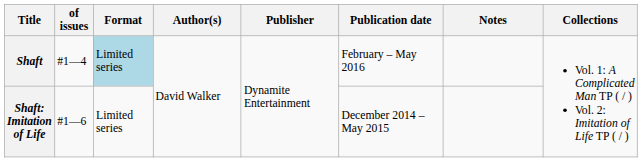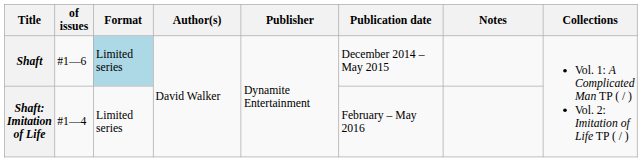 <table class="wikitable">
 <tr>
 <th>Title</th>
 <th style="width:40pt"> of issues</th>
 <th style="width:75pt">Format</th>
 <th style="width:125pt">Author(s)</th>
 <th style="width:125pt">Publisher</th>
 <th style="width:150pt">Publication date</th>
 <th style="width:175pt">Notes</th>
 <th>Collections</th>
 </tr>
 <tr>
 <th><em>Shaft</em></th>
-<td>#1—4</td>
+<td>#1—6</td>
 <td style="background: lightblue;">Limited series</td>
 <td rowspan="2">David Walker</td>
 <td rowspan="2">Dynamite Entertainment</td>
-<td>February – May 2016</td>
+<td>December 2014 – May 2015</td>
 <td></td>
 <td rowspan="2"><br><ul><li>Vol. 1: <em>A Complicated Man</em> TP ( / )</li><li>Vol. 2: <em>Imitation of Life</em> TP ( / )</li></ul></td>
 </tr>
 <tr>
 <th><em>Shaft: Imitation of Life</em></th>
-<td>#1—6</td>
+<td>#1—4</td>
 <td>Limited series</td>
-<td>December 2014 – May 2015</td>
+<td>February – May 2016</td>
 <td></td>
 </tr>
 </table>
